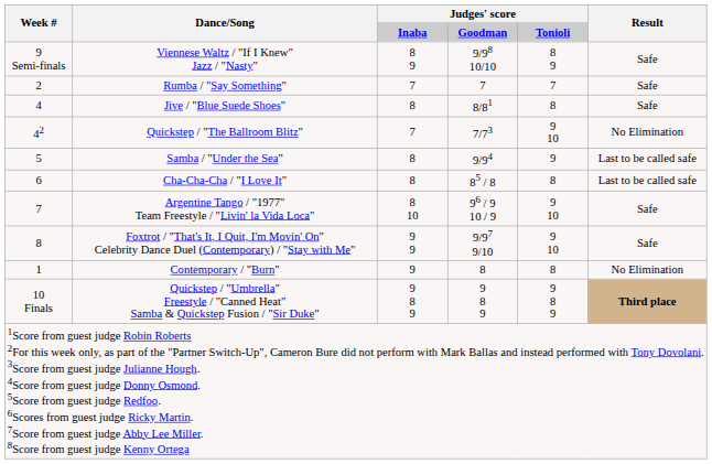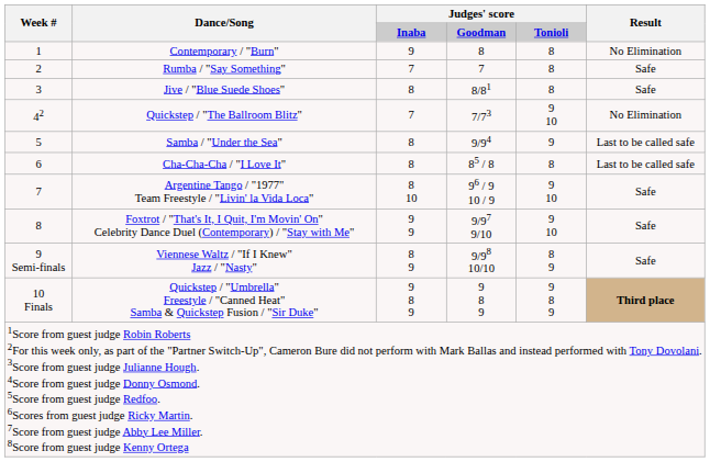 <table class="wikitable collapsible collapsed">
 <tr style="text-align: center; background:#ccc;">
 <th rowspan="2">Week #</th>
 <th rowspan="2">Dance/Song</th>
 <th colspan="3">Judges' score</th>
 <th rowspan="2">Result</th>
 </tr>
 <tr style="text-align: center; background:#ccc;">
 <td style="width:10%; "><strong><a href='#'>Inaba</a></strong></td>
 <td style="width:10%; "><strong><a href='#'>Goodman</a></strong></td>
 <td style="width:10%; "><strong><a href='#'>Tonioli</a></strong></td>
 </tr>
-<tr style="text-align:center; background:#faf6f6;">
-<td>9<br> Semi-finals</td>
-<td><a href='#'>Viennese Waltz</a> / "If I Knew" <br> <a href='#'>Jazz</a> / "<a href='#'>Nasty</a>"</td>
-<td>8<br>9</td>
-<td>9/9<sup>8</sup><br>10/10</td>
-<td>8<br>9</td>
-<td>Safe</td>
+<tr style="text-align: center; background:#faf6f6;">
+<td>1</td>
+<td><a href='#'>Contemporary</a> / "<a href='#'>Burn</a>"</td>
+<td>9</td>
+<td>8</td>
+<td>8</td>
+<td>No Elimination</td>
 </tr>
 <tr style="text-align:center; background:#faf6f6;">
 <td>2</td>
 <td><a href='#'>Rumba</a> / "<a href='#'>Say Something</a>"</td>
 <td>7</td>
 <td>7</td>
-<td>7</td>
+<td>8</td>
 <td>Safe</td>
 </tr>
 <tr style="text-align:center; background:#faf6f6;">
-<td>4</td>
+<td>3</td>
 <td><a href='#'>Jive</a> / "<a href='#'>Blue Suede Shoes</a>"</td>
 <td>8</td>
 <td>8/8<sup>1</sup></td>
 <td>8</td>
 <td>Safe</td>
 </tr>
 <tr style="text-align:center; background:#faf6f6;">
 <td>4<sup>2</sup></td>
 <td><a href='#'>Quickstep</a> / "<a href='#'>The Ballroom Blitz</a>"</td>
 <td>7</td>
 <td>7/7<sup>3</sup></td>
 <td>9<br>10</td>
 <td>No Elimination</td>
 </tr>
 <tr style="text-align:center; background:#faf6f6;">
 <td>5</td>
 <td><a href='#'>Samba</a> / "<a href='#'>Under the Sea</a>"</td>
 <td>8</td>
 <td>9/9<sup>4</sup></td>
 <td>9</td>
 <td>Last to be called safe</td>
 </tr>
 <tr style="text-align:center; background:#faf6f6;">
 <td>6</td>
 <td><a href='#'>Cha-Cha-Cha</a> / "<a href='#'>I Love It</a>"</td>
 <td>8</td>
 <td>8<sup>5</sup> / 8</td>
 <td>8</td>
 <td>Last to be called safe</td>
 </tr>
 <tr style="text-align:center; background:#faf6f6;">
 <td>7</td>
 <td><a href='#'>Argentine Tango</a> / "1977" <br> Team Freestyle / "<a href='#'>Livin' la Vida Loca</a>"</td>
 <td>8<br>10</td>
 <td>9<sup>6</sup> / 9 <br> 10 / 9</td>
 <td>9<br>10</td>
 <td>Safe</td>
 </tr>
 <tr style="text-align:center; background:#faf6f6;">
 <td>8</td>
 <td><a href='#'>Foxtrot</a> / "<a href='#'>That's It, I Quit, I'm Movin' On</a>" <br> Celebrity Dance Duel (<a href='#'>Contemporary</a>) / "<a href='#'>Stay with Me</a>"</td>
 <td>9<br>9</td>
 <td>9/9<sup>7</sup><br>9/10</td>
 <td>9<br>10</td>
 <td>Safe</td>
 </tr>
-<tr style="text-align: center; background:#faf6f6;">
-<td>1</td>
-<td><a href='#'>Contemporary</a> / "<a href='#'>Burn</a>"</td>
-<td>9</td>
-<td>8</td>
-<td>8</td>
-<td>No Elimination</td>
+<tr style="text-align:center; background:#faf6f6;">
+<td>9<br> Semi-finals</td>
+<td><a href='#'>Viennese Waltz</a> / "If I Knew" <br> <a href='#'>Jazz</a> / "<a href='#'>Nasty</a>"</td>
+<td>8<br>9</td>
+<td>9/9<sup>8</sup><br>10/10</td>
+<td>8<br>9</td>
+<td>Safe</td>
 </tr>
 <tr style="text-align:center; background:#faf6f6;">
 <td>10<br> Finals</td>
 <td><a href='#'>Quickstep</a> / "<a href='#'>Umbrella</a>" <br> <a href='#'>Freestyle</a> / "Canned Heat" <br> <a href='#'>Samba</a> & <a href='#'>Quickstep</a> Fusion / "<a href='#'>Sir Duke</a>"</td>
 <td>9<br>8<br>9</td>
 <td>9<br>8<br>9</td>
 <td>9<br>8<br>9</td>
 <td style="text-align: center; background:tan"><strong>Third place</strong></td>
 </tr>
 <tr style="text-align: center; background:#faf6f6;">
 <td colspan="6" style="background:#faf6f6; text-align:left;"><sup>1</sup>Score from guest judge <a href='#'>Robin Roberts</a><br><sup>2</sup>For this week only, as part of the "Partner Switch-Up", Cameron Bure did not perform with Mark Ballas and instead performed with <a href='#'>Tony Dovolani</a>.<br><sup>3</sup>Score from guest judge <a href='#'>Julianne Hough</a>.<br><sup>4</sup>Score from guest judge <a href='#'>Donny Osmond</a>.<br><sup>5</sup>Score from guest judge <a href='#'>Redfoo</a>.<br><sup>6</sup>Scores from guest judge <a href='#'>Ricky Martin</a>.<br><sup>7</sup>Score from guest judge <a href='#'>Abby Lee Miller</a>.<br><sup>8</sup>Score from guest judge <a href='#'>Kenny Ortega</a></td>
 </tr>
 </table>
